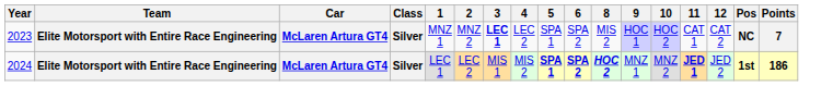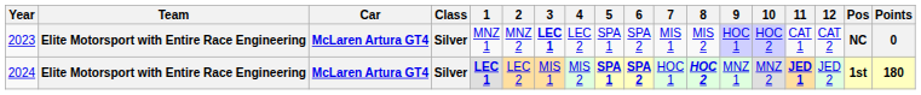 <table class="wikitable" style="text-align:center; font-size:85%">
 <tr>
 <th>Year</th>
 <th>Team</th>
 <th>Car</th>
 <th>Class</th>
 <th>1</th>
 <th>2</th>
 <th>3</th>
 <th>4</th>
 <th>5</th>
 <th>6</th>
+<th>7</th>
 <th>8</th>
 <th>9</th>
 <th>10</th>
 <th>11</th>
 <th>12</th>
 <th>Pos</th>
 <th>Points</th>
 </tr>
 <tr>
 <td><a href='#'>2023</a></td>
 <th nowrap>Elite Motorsport with Entire Race Engineering</th>
 <th nowrap><a href='#'>McLaren Artura GT4</a></th>
 <th>Silver</th>
 <td style="background:#;"><a href='#'>MNZ<br>1</a></td>
 <td style="background:#;"><a href='#'>MNZ<br>2</a></td>
 <td style="background:#;"><strong><a href='#'>LEC<br>1</a></strong></td>
 <td style="background:#;"><a href='#'>LEC<br>2</a></td>
 <td style="background:#;"><a href='#'>SPA<br>1</a></td>
 <td style="background:#;"><a href='#'>SPA<br>2</a></td>
+<td style="background:#;"><a href='#'>MIS<br>1</a></td>
 <td style="background:#;"><a href='#'>MIS<br>2</a></td>
 <td style="background:#CFCFFF;"><a href='#'>HOC<br>1</a><br></td>
 <td style="background:#CFCFFF;"><a href='#'>HOC<br>2</a><br></td>
 <td style="background:#;"><a href='#'>CAT<br>1</a></td>
 <td style="background:#;"><a href='#'>CAT<br>2</a></td>
 <th>NC</th>
-<th>7</th>
+<th>0</th>
 </tr>
 <tr>
 <td><a href='#'>2024</a></td>
 <th nowrap>Elite Motorsport with Entire Race Engineering</th>
 <th nowrap><a href='#'>McLaren Artura GT4</a></th>
 <th>Silver</th>
-<td style="background:#DFDFDF;"><a href='#'>LEC<br>1</a><br></td>
+<td style="background:#DFDFDF;"><strong><a href='#'>LEC<br>1</a><br></strong></td>
 <td style="background:#FFDF9F;"><a href='#'>LEC<br>2</a><br></td>
 <td style="background:#FFDF9F;"><a href='#'>MIS<br>1</a><br></td>
 <td style="background:#DFFFDF;"><a href='#'>MIS<br>2</a><br></td>
 <td style="background:#FFFFBF;"><strong><a href='#'>SPA<br>1</a></strong><br></td>
 <td style="background:#FFFFBF;"><strong><a href='#'>SPA<br>2</a></strong><br></td>
+<td style="background:#DFFFDF;"><a href='#'>HOC<br>1</a><br></td>
 <td style="background:#DFFFDF;"><strong><em><a href='#'>HOC<br>2</a></em></strong><br></td>
 <td style="background:#DFFFDF;"><a href='#'>MNZ<br>1</a><br></td>
 <td style="background:#DFDFDF;"><a href='#'>MNZ<br>2</a><br></td>
 <td style="background:#FFDF9F;"><strong><a href='#'>JED<br>1</a></strong><br></td>
 <td style="background:#DFFFDF;"><a href='#'>JED<br>2</a><br></td>
 <th style="background:#FFFFBF;">1st</th>
-<th style="background:#FFFFBF;">186</th>
+<th style="background:#FFFFBF;">180</th>
 </tr>
 </table>
